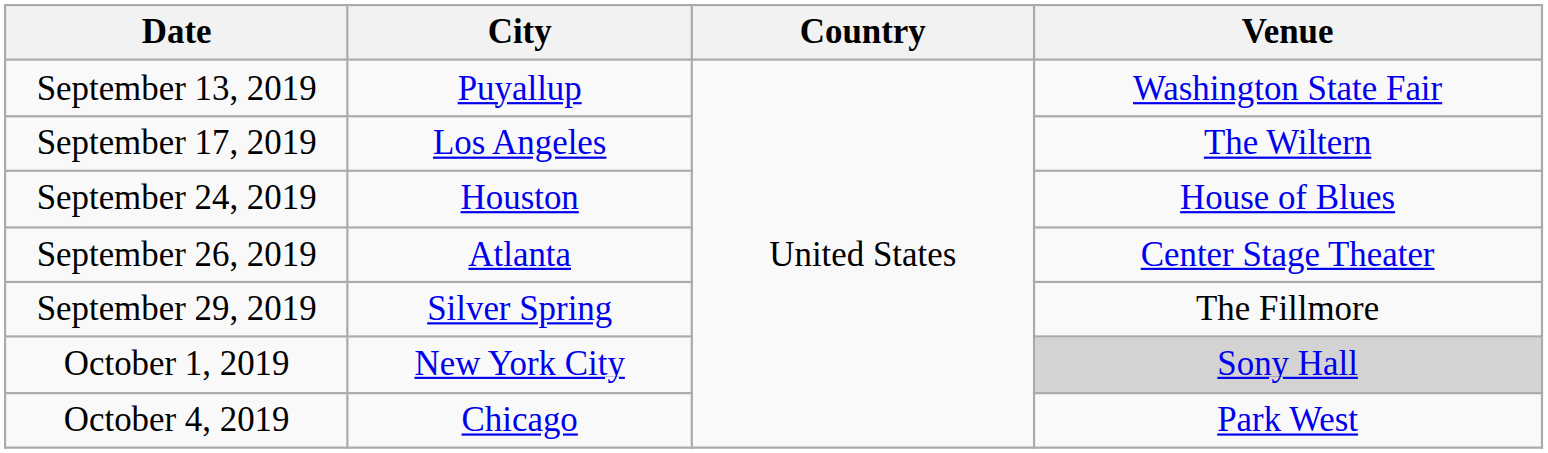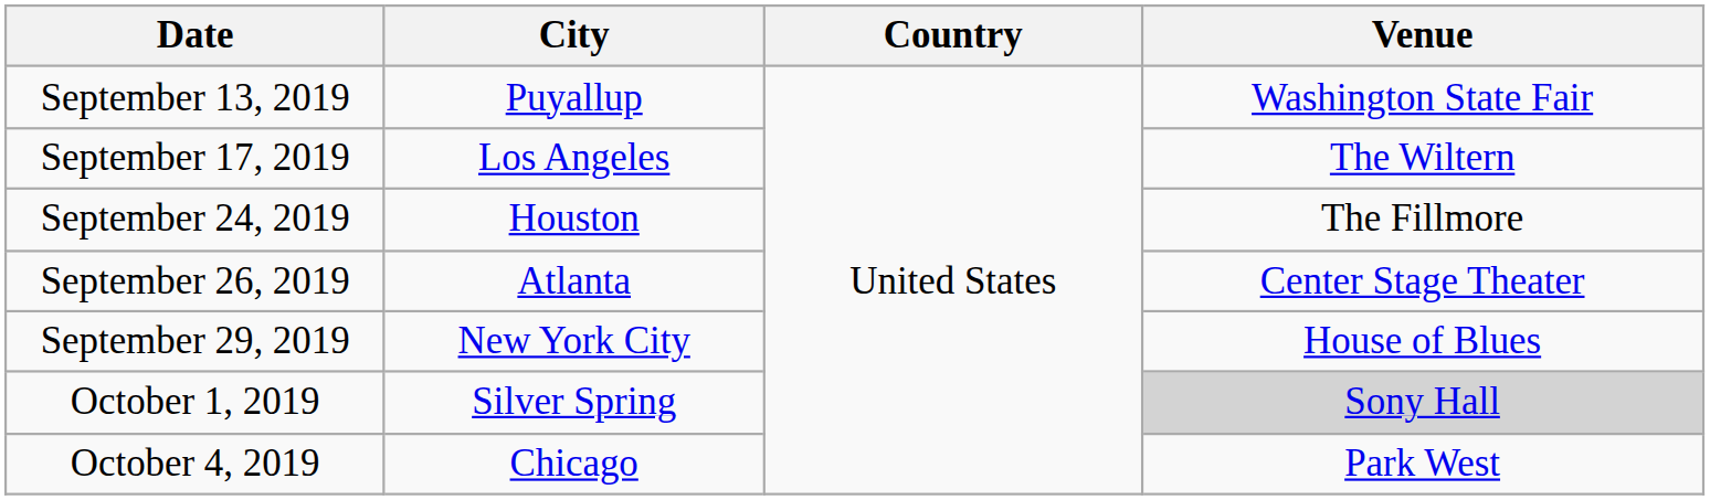 <table class="wikitable" style="text-align:center;">
 <tr>
 <th style="width:150px;">Date</th>
 <th style="width:150px;">City</th>
 <th style="width:150px;">Country</th>
 <th style="width:225px;">Venue</th>
 </tr>
 <tr>
 <td>September 13, 2019</td>
 <td><a href='#'>Puyallup</a></td>
 <td rowspan="7">United States</td>
 <td><a href='#'>Washington State Fair</a></td>
 </tr>
 <tr>
 <td>September 17, 2019</td>
 <td><a href='#'>Los Angeles</a></td>
 <td><a href='#'>The Wiltern</a></td>
 </tr>
 <tr>
 <td>September 24, 2019</td>
 <td><a href='#'>Houston</a></td>
-<td><a href='#'>House of Blues</a></td>
+<td>The Fillmore</td>
 </tr>
 <tr>
 <td>September 26, 2019</td>
 <td><a href='#'>Atlanta</a></td>
 <td><a href='#'>Center Stage Theater</a></td>
 </tr>
 <tr>
 <td>September 29, 2019</td>
-<td><a href='#'>Silver Spring</a></td>
-<td>The Fillmore</td>
+<td><a href='#'>New York City</a></td>
+<td><a href='#'>House of Blues</a></td>
 </tr>
 <tr>
 <td>October 1, 2019</td>
-<td><a href='#'>New York City</a></td>
+<td><a href='#'>Silver Spring</a></td>
 <td style="background: lightgrey;"><a href='#'>Sony Hall</a></td>
 </tr>
 <tr>
 <td>October 4, 2019</td>
 <td><a href='#'>Chicago</a></td>
 <td><a href='#'>Park West</a></td>
 </tr>
 </table>
